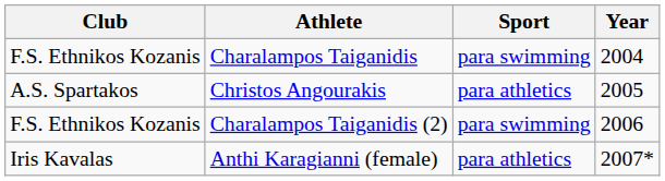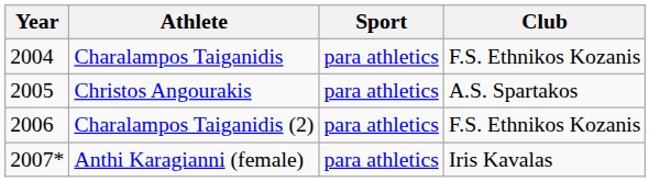 <table class="wikitable">
 <tr>
-<th>Club</th>
+<th>Year</th>
 <th>Athlete</th>
 <th>Sport</th>
-<th>Year</th>
+<th>Club</th>
 </tr>
 <tr>
+<td>2004</td>
+<td><a href='#'>Charalampos Taiganidis</a></td>
+<td><a href='#'>para athletics</a></td>
 <td>F.S. Ethnikos Kozanis</td>
-<td><a href='#'>Charalampos Taiganidis</a></td>
-<td><a href='#'>para swimming</a></td>
-<td>2004</td>
 </tr>
 <tr>
-<td>A.S. Spartakos</td>
+<td>2005</td>
 <td><a href='#'>Christos Angourakis</a></td>
 <td><a href='#'>para athletics</a></td>
-<td>2005</td>
+<td>A.S. Spartakos</td>
 </tr>
 <tr>
+<td>2006</td>
+<td><a href='#'>Charalampos Taiganidis</a> (2)</td>
+<td><a href='#'>para athletics</a></td>
 <td>F.S. Ethnikos Kozanis</td>
-<td><a href='#'>Charalampos Taiganidis</a> (2)</td>
-<td><a href='#'>para swimming</a></td>
-<td>2006</td>
 </tr>
 <tr>
-<td>Iris Kavalas</td>
+<td>2007*</td>
 <td><a href='#'>Anthi Karagianni</a> (female)</td>
 <td><a href='#'>para athletics</a></td>
-<td>2007*</td>
+<td>Iris Kavalas</td>
 </tr>
 </table>
